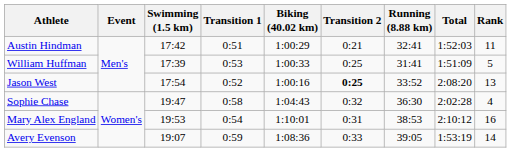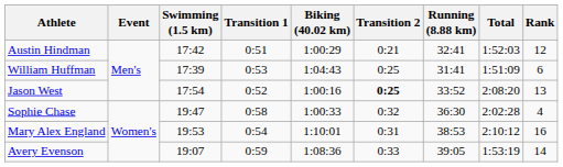 <table class=wikitable style=font-size:90%;text-align:center>
 <tr>
 <th>Athlete</th>
 <th>Event</th>
 <th>Swimming<br><span>(1.5 km)</span></th>
 <th>Transition 1</th>
 <th>Biking<br><span>(40.02 km)</span></th>
 <th>Transition 2</th>
 <th>Running<br><span>(8.88 km)</span></th>
 <th>Total</th>
 <th>Rank</th>
 </tr>
 <tr>
 <td align=left><a href='#'>Austin Hindman</a></td>
 <td align=left rowspan=3><a href='#'>Men's</a></td>
 <td>17:42</td>
 <td>0:51</td>
 <td>1:00:29</td>
 <td>0:21</td>
 <td>32:41</td>
 <td>1:52:03</td>
-<td>11</td>
+<td>12</td>
 </tr>
 <tr>
 <td align=left><a href='#'>William Huffman</a></td>
 <td>17:39</td>
 <td>0:53</td>
-<td>1:00:33</td>
+<td>1:04:43</td>
 <td>0:25</td>
 <td>31:41</td>
 <td>1:51:09</td>
-<td>5</td>
+<td>6</td>
 </tr>
 <tr>
 <td align=left><a href='#'>Jason West</a></td>
 <td>17:54</td>
 <td>0:52</td>
 <td>1:00:16</td>
 <td><strong>0:25</strong></td>
 <td>33:52</td>
 <td>2:08:20</td>
 <td>13</td>
 </tr>
 <tr>
 <td align=left><a href='#'>Sophie Chase</a></td>
 <td align=left rowspan=3><a href='#'>Women's</a></td>
 <td>19:47</td>
 <td>0:58</td>
-<td>1:04:43</td>
+<td>1:00:33</td>
 <td>0:32</td>
 <td>36:30</td>
 <td>2:02:28</td>
 <td>4</td>
 </tr>
 <tr>
 <td align=left><a href='#'>Mary Alex England</a></td>
 <td>19:53</td>
 <td>0:54</td>
 <td>1:10:01</td>
 <td>0:31</td>
 <td>38:53</td>
 <td>2:10:12</td>
 <td>16</td>
 </tr>
 <tr>
 <td align=left><a href='#'>Avery Evenson</a></td>
 <td>19:07</td>
 <td>0:59</td>
 <td>1:08:36</td>
 <td>0:33</td>
 <td>39:05</td>
 <td>1:53:19</td>
 <td>14</td>
 </tr>
 </table>
